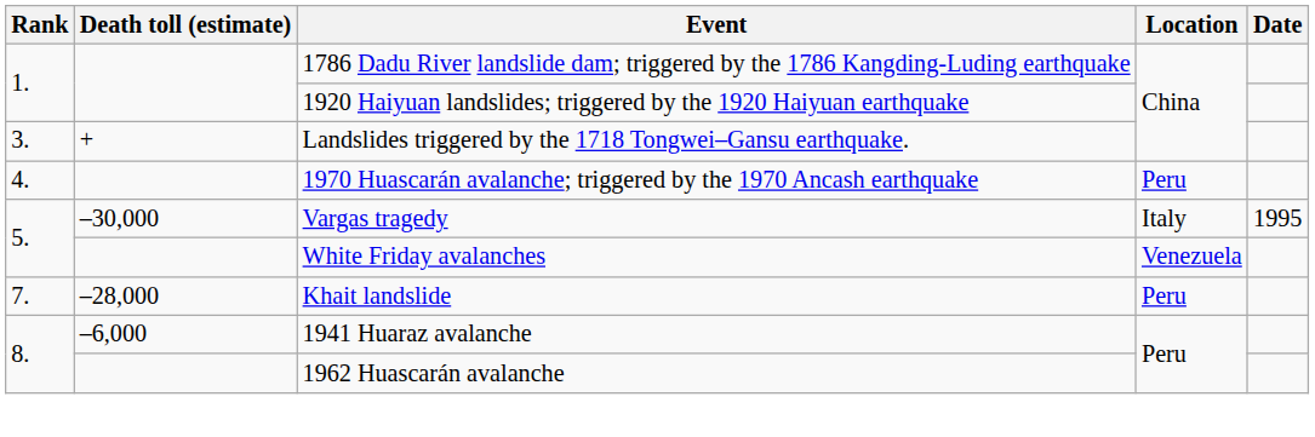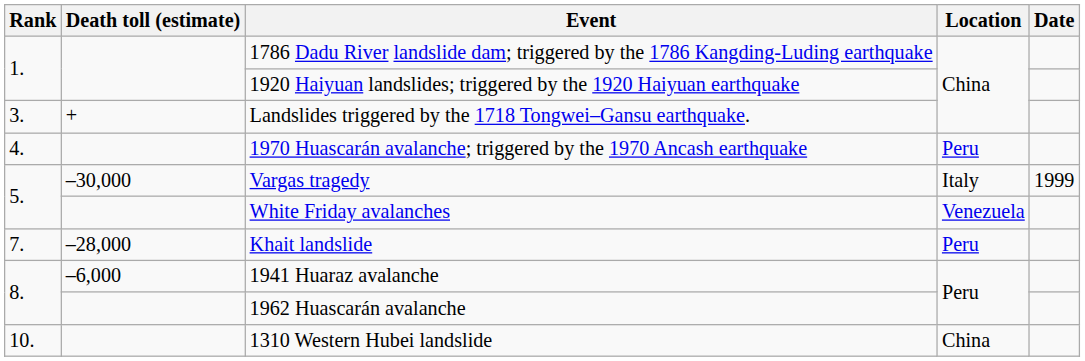 <table class="sortable wikitable" style="font-size:100%">
 <tr>
 <th>Rank</th>
 <th>Death toll (estimate)</th>
 <th>Event</th>
 <th>Location</th>
 <th>Date</th>
 </tr>
 <tr>
 <td rowspan="2">1.</td>
 <td rowspan="2"></td>
 <td>1786 <a href='#'>Dadu River</a> <a href='#'>landslide dam</a>; triggered by the <a href='#'>1786 Kangding-Luding earthquake</a></td>
 <td rowspan="3">China</td>
 <td></td>
 </tr>
 <tr>
 <td>1920 <a href='#'>Haiyuan</a> landslides; triggered by the <a href='#'>1920 Haiyuan earthquake</a></td>
 <td></td>
 </tr>
 <tr>
 <td>3.</td>
 <td>+</td>
 <td>Landslides triggered by the <a href='#'>1718 Tongwei–Gansu earthquake</a>.</td>
 <td></td>
 </tr>
 <tr>
 <td>4.</td>
 <td></td>
 <td><a href='#'>1970 Huascarán avalanche</a>; triggered by the <a href='#'>1970 Ancash earthquake</a></td>
 <td><a href='#'>Peru</a></td>
 <td></td>
 </tr>
 <tr>
 <td rowspan="2">5.</td>
 <td>–30,000</td>
 <td><a href='#'>Vargas tragedy</a></td>
 <td>Italy</td>
-<td>1995</td>
+<td>1999</td>
 </tr>
 <tr>
 <td></td>
 <td><a href='#'>White Friday avalanches</a></td>
 <td><a href='#'>Venezuela</a></td>
 <td></td>
 </tr>
 <tr>
 <td>7.</td>
 <td>–28,000</td>
 <td><a href='#'>Khait landslide</a></td>
 <td><a href='#'>Peru</a></td>
 <td></td>
 </tr>
 <tr>
 <td rowspan="2">8.</td>
 <td>–6,000</td>
 <td>1941 Huaraz avalanche</td>
 <td rowspan="2">Peru</td>
 <td></td>
 </tr>
 <tr>
 <td></td>
 <td>1962 Huascarán avalanche</td>
 <td></td>
 </tr>
+<tr>
+<td>10.</td>
+<td></td>
+<td>1310 Western Hubei landslide</td>
+<td>China</td>
+<td></td>
+</tr>
 </table>
